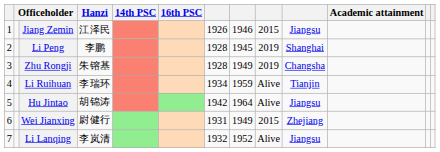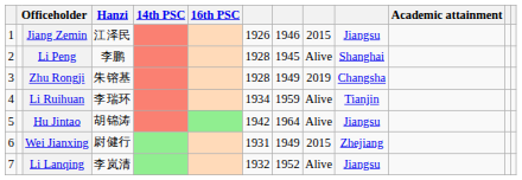 <table class="wikitable sortable" style=text-align:center>
 <tr>
 <th scope=col></th>
 <th scope=col colspan="2">Officeholder</th>
 <th scope=col><a href='#'>Hanzi</a></th>
 <th scope=col><a href='#'>14th PSC</a></th>
 <th scope=col><a href='#'>16th PSC</a></th>
 <th scope=col></th>
 <th scope=col></th>
 <th scope=col></th>
 <th scope=col></th>
 <th scope=col>Academic attainment</th>
 <th scope=col></th>
 <th scope=col class="unsortable"></th>
 </tr>
 <tr>
 <td>1</td>
 <td></td>
 <th align="center" scope="row" style="font-weight:normal;"><a href='#'>Jiang Zemin</a></th>
 <td data-sort-value="4">江泽民</td>
 <td bgcolor = Salmon></td>
 <td bgcolor = PeachPuff></td>
 <td>1926</td>
 <td>1946</td>
 <td>2015</td>
 <td><a href='#'>Jiangsu</a></td>
 <td></td>
 <td></td>
 <td></td>
 </tr>
 <tr>
 <td>2</td>
 <td></td>
 <th align="center" scope="row" style="font-weight:normal;"><a href='#'>Li Peng</a></th>
 <td data-sort-value="5">李鹏</td>
 <td bgcolor = Salmon></td>
 <td bgcolor = PeachPuff></td>
 <td>1928</td>
 <td>1945</td>
-<td>2019</td>
+<td>Alive</td>
 <td><a href='#'>Shanghai</a></td>
 <td></td>
 <td></td>
 <td></td>
 </tr>
 <tr>
 <td>3</td>
 <td></td>
 <th align="center" scope="row" style="font-weight:normal;"><a href='#'>Zhu Rongji</a></th>
 <td data-sort-value="3">朱镕基</td>
 <td bgcolor = Salmon></td>
 <td bgcolor = PeachPuff></td>
 <td>1928</td>
 <td>1949</td>
 <td>2019</td>
 <td><a href='#'>Changsha</a></td>
 <td></td>
 <td></td>
 <td></td>
 </tr>
 <tr>
 <td>4</td>
 <td></td>
 <th align="center" scope="row" style="font-weight:normal;"><a href='#'>Li Ruihuan</a></th>
 <td data-sort-value="9">李瑞环</td>
 <td bgcolor = Salmon></td>
 <td bgcolor = PeachPuff></td>
 <td>1934</td>
 <td>1959</td>
 <td>Alive</td>
 <td><a href='#'>Tianjin</a></td>
 <td></td>
 <td></td>
 <td></td>
 </tr>
 <tr>
 <td>5</td>
 <td></td>
 <th align="center" scope="row" style="font-weight:normal;"><a href='#'>Hu Jintao</a></th>
 <td data-sort-value="15">胡锦涛</td>
 <td bgcolor = Salmon></td>
 <td bgcolor = LightGreen></td>
 <td>1942</td>
 <td>1964</td>
 <td>Alive</td>
 <td><a href='#'>Jiangsu</a></td>
 <td></td>
 <td></td>
 <td></td>
 </tr>
 <tr>
 <td>6</td>
 <td></td>
 <th align="center" scope="row" style="font-weight:normal;"><a href='#'>Wei Jianxing</a></th>
 <td data-sort-value="20">尉健行</td>
 <td bgcolor = LightGreen></td>
 <td bgcolor = PeachPuff></td>
 <td>1931</td>
 <td>1949</td>
 <td>2015</td>
 <td><a href='#'>Zhejiang</a></td>
 <td></td>
 <td></td>
 <td></td>
 </tr>
 <tr>
 <td>7</td>
 <td></td>
 <th align="center" scope="row" style="font-weight:normal;"><a href='#'>Li Lanqing</a></th>
 <td data-sort-value="7">李岚清</td>
 <td bgcolor = LightGreen></td>
 <td bgcolor = PeachPuff></td>
 <td>1932</td>
 <td>1952</td>
 <td>Alive</td>
 <td><a href='#'>Jiangsu</a></td>
 <td></td>
 <td></td>
 <td></td>
 </tr>
 </table>
